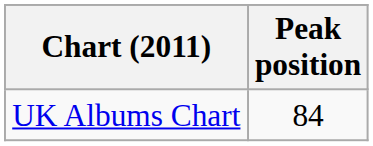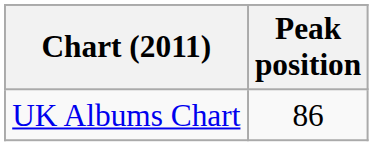 <table class="wikitable sortable">
 <tr>
 <th>Chart (2011)</th>
 <th>Peak<br>position</th>
 </tr>
 <tr>
 <td align="left"><a href='#'>UK Albums Chart</a></td>
-<td style="text-align:center;">84</td>
+<td style="text-align:center;">86</td>
 </tr>
 </table>
